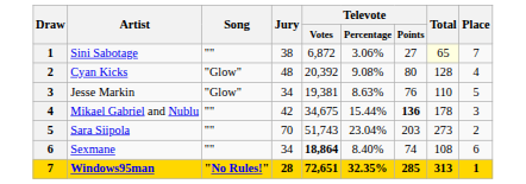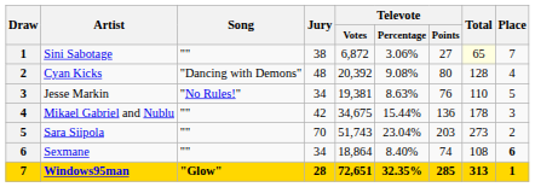 <table class="sortable wikitable nowraplinks plainrowheaders" style="margin: 1em auto 1em auto; text-align:center">
 <tr>
 <th rowspan="2" scope="col">Draw</th>
 <th rowspan="2" scope="col">Artist</th>
 <th rowspan="2" scope="col">Song</th>
 <th rowspan="2" scope="col">Jury</th>
 <th colspan="3" scope="col">Televote</th>
 <th rowspan="2" scope="col">Total</th>
 <th rowspan="2" scope="col">Place</th>
 </tr>
 <tr>
 <th scope="col"><small>Votes</small></th>
 <th scope="col"><small>Percentage</small> </th>
 <th scope="col"><small>Points</small></th>
 </tr>
 <tr>
 <th scope="row" style="text-align:center">1</th>
 <td align="left"><a href='#'>Sini Sabotage</a></td>
 <td align="left">""</td>
 <td>38</td>
 <td>6,872</td>
 <td>3.06%</td>
 <td>27</td>
 <td style="background: lightyellow;">65</td>
 <td>7</td>
 </tr>
 <tr>
 <th scope="row" style="text-align:center">2</th>
 <td align="left"><a href='#'>Cyan Kicks</a></td>
-<td align="left">"Glow"</td>
+<td align="left">"Dancing with Demons"</td>
 <td>48</td>
 <td>20,392</td>
 <td>9.08%</td>
 <td>80</td>
 <td>128</td>
 <td>4</td>
 </tr>
 <tr>
 <th scope="row" style="text-align:center">3</th>
 <td align="left">Jesse Markin</td>
-<td align="left">"Glow"</td>
+<td align="left">"<a href='#'>No Rules!</a>"</td>
 <td>34</td>
 <td>19,381</td>
 <td>8.63%</td>
 <td>76</td>
 <td>110</td>
 <td>5</td>
 </tr>
 <tr>
 <th scope="row" style="text-align:center">4</th>
 <td align="left"><a href='#'>Mikael Gabriel</a> and <a href='#'>Nublu</a></td>
 <td align="left">""</td>
 <td>42</td>
 <td>34,675</td>
 <td>15.44%</td>
-<td><strong>136</strong></td>
+<td>136</td>
 <td>178</td>
 <td>3</td>
 </tr>
 <tr>
 <th scope="row" style="text-align:center">5</th>
 <td align="left"><a href='#'>Sara Siipola</a></td>
 <td align="left">""</td>
 <td>70</td>
 <td>51,743</td>
 <td>23.04%</td>
 <td>203</td>
 <td>273</td>
 <td>2</td>
 </tr>
 <tr>
 <th scope="row" style="text-align:center">6</th>
 <td align="left"><a href='#'>Sexmane</a></td>
 <td align="left">""</td>
 <td>34</td>
-<td><strong>18,864</strong></td>
+<td>18,864</td>
 <td>8.40%</td>
 <td>74</td>
 <td>108</td>
-<td>6</td>
+<td><strong>6</strong></td>
 </tr>
 <tr style="font-weight:bold; background:gold;">
 <th scope="row" style="text-align: center; font-weight: bold; background: gold;">7</th>
 <td align="left"><a href='#'>Windows95man</a></td>
-<td align="left">"<a href='#'>No Rules!</a>"</td>
+<td align="left">"Glow"</td>
 <td>28</td>
 <td>72,651</td>
 <td>32.35%</td>
 <td>285</td>
 <td>313</td>
 <td>1</td>
 </tr>
 </table>
